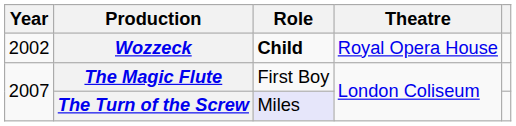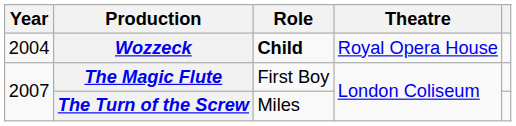 <table class="wikitable plainrowheaders unsortable" style="margin-right: 0;">
 <tr>
 <th scope="col">Year</th>
 <th scope="col">Production</th>
 <th scope="col">Role</th>
 <th scope="col">Theatre</th>
 <th scope="col" class="unsortable"></th>
 </tr>
 <tr>
-<td>2002</td>
+<td>2004</td>
 <th scope=row><em><a href='#'>Wozzeck</a></em></th>
 <td><strong>Child</strong></td>
 <td><a href='#'>Royal Opera House</a></td>
 <td style="text-align: center;"></td>
 </tr>
 <tr>
 <td rowspan="2">2007</td>
 <th scope=row><em><a href='#'>The Magic Flute</a></em></th>
 <td>First Boy</td>
 <td rowspan="2"><a href='#'>London Coliseum</a></td>
 <td style="text-align: center;"></td>
 </tr>
 <tr>
 <th scope=row><em><a href='#'>The Turn of the Screw</a></em></th>
-<td style="background: lavender;">Miles</td>
+<td>Miles</td>
 <td style="text-align: center;"></td>
 </tr>
 </table>
